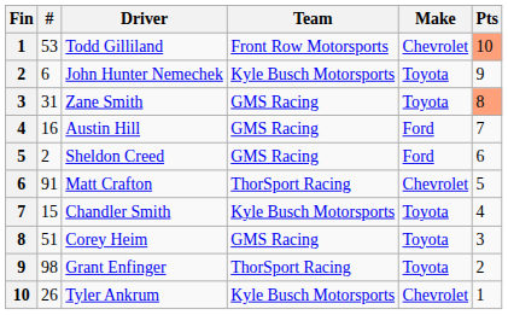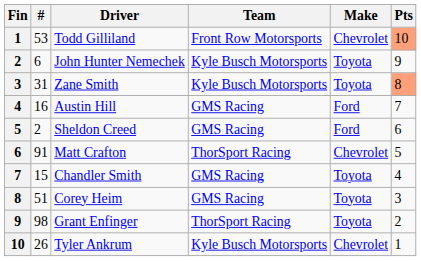 <table class="wikitable" style="font-size:95%">
 <tr>
 <th>Fin</th>
 <th>#</th>
 <th>Driver</th>
 <th>Team</th>
 <th>Make</th>
 <th>Pts</th>
 </tr>
 <tr>
 <th>1</th>
 <td>53</td>
 <td><a href='#'>Todd Gilliland</a></td>
 <td><a href='#'>Front Row Motorsports</a></td>
 <td><a href='#'>Chevrolet</a></td>
 <td style="background: lightsalmon;">10</td>
 </tr>
 <tr>
 <th>2</th>
 <td>6</td>
 <td><a href='#'>John Hunter Nemechek</a></td>
 <td><a href='#'>Kyle Busch Motorsports</a></td>
 <td><a href='#'>Toyota</a></td>
 <td>9</td>
 </tr>
 <tr>
 <th>3</th>
 <td>31</td>
 <td><a href='#'>Zane Smith</a></td>
-<td><a href='#'>GMS Racing</a></td>
+<td><a href='#'>Kyle Busch Motorsports</a></td>
 <td><a href='#'>Toyota</a></td>
 <td style="background: lightsalmon;">8</td>
 </tr>
 <tr>
 <th>4</th>
 <td>16</td>
 <td><a href='#'>Austin Hill</a></td>
 <td><a href='#'>GMS Racing</a></td>
 <td><a href='#'>Ford</a></td>
 <td>7</td>
 </tr>
 <tr>
 <th>5</th>
 <td>2</td>
 <td><a href='#'>Sheldon Creed</a></td>
 <td><a href='#'>GMS Racing</a></td>
 <td><a href='#'>Ford</a></td>
 <td>6</td>
 </tr>
 <tr>
 <th>6</th>
 <td>91</td>
 <td><a href='#'>Matt Crafton</a></td>
 <td><a href='#'>ThorSport Racing</a></td>
 <td><a href='#'>Chevrolet</a></td>
 <td>5</td>
 </tr>
 <tr>
 <th>7</th>
 <td>15</td>
 <td><a href='#'>Chandler Smith</a></td>
-<td><a href='#'>Kyle Busch Motorsports</a></td>
+<td><a href='#'>GMS Racing</a></td>
 <td><a href='#'>Toyota</a></td>
 <td>4</td>
 </tr>
 <tr>
 <th>8</th>
 <td>51</td>
 <td><a href='#'>Corey Heim</a></td>
 <td><a href='#'>GMS Racing</a></td>
 <td><a href='#'>Toyota</a></td>
 <td>3</td>
 </tr>
 <tr>
 <th>9</th>
 <td>98</td>
 <td><a href='#'>Grant Enfinger</a></td>
 <td><a href='#'>ThorSport Racing</a></td>
 <td><a href='#'>Toyota</a></td>
 <td>2</td>
 </tr>
 <tr>
 <th>10</th>
 <td>26</td>
 <td><a href='#'>Tyler Ankrum</a></td>
 <td><a href='#'>Kyle Busch Motorsports</a></td>
 <td><a href='#'>Chevrolet</a></td>
 <td>1</td>
 </tr>
 </table>
